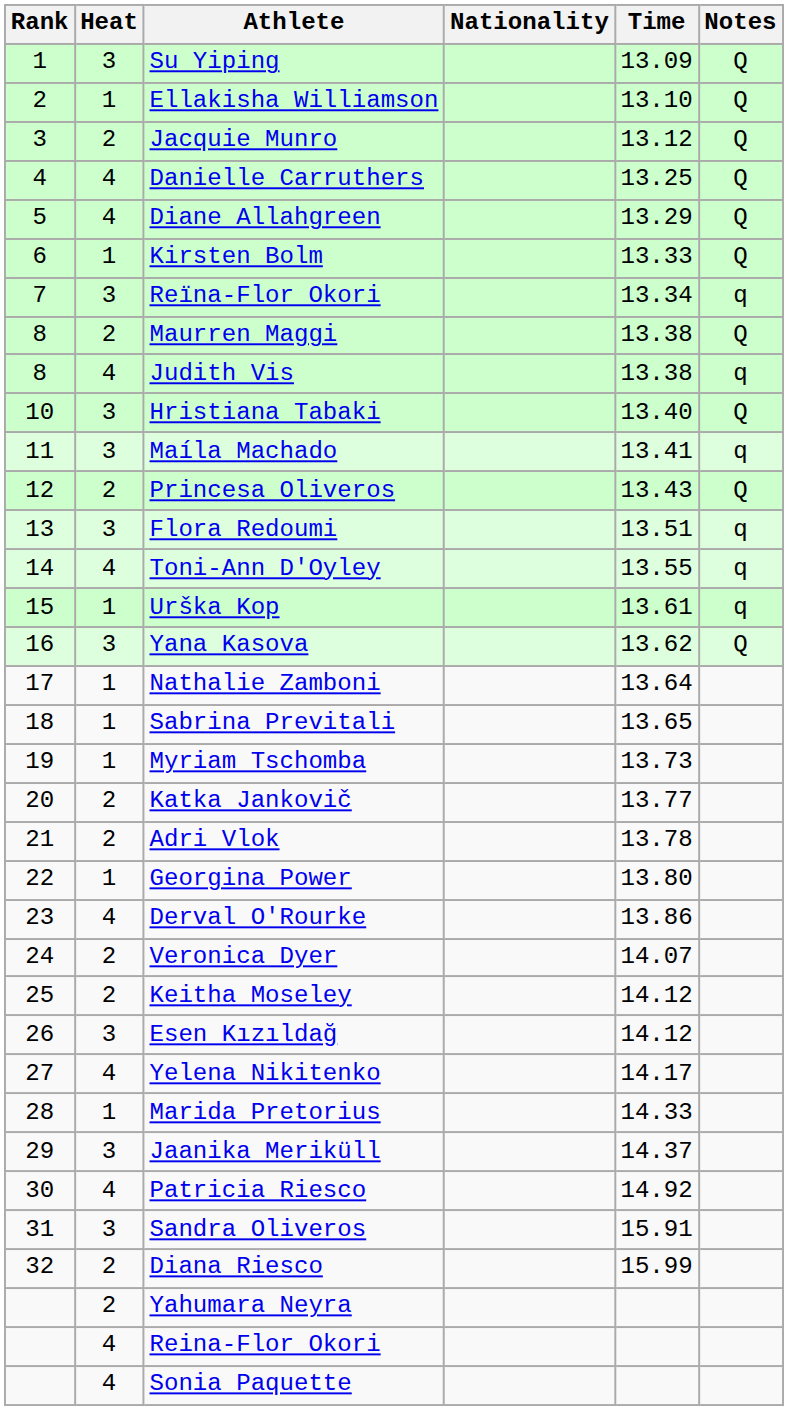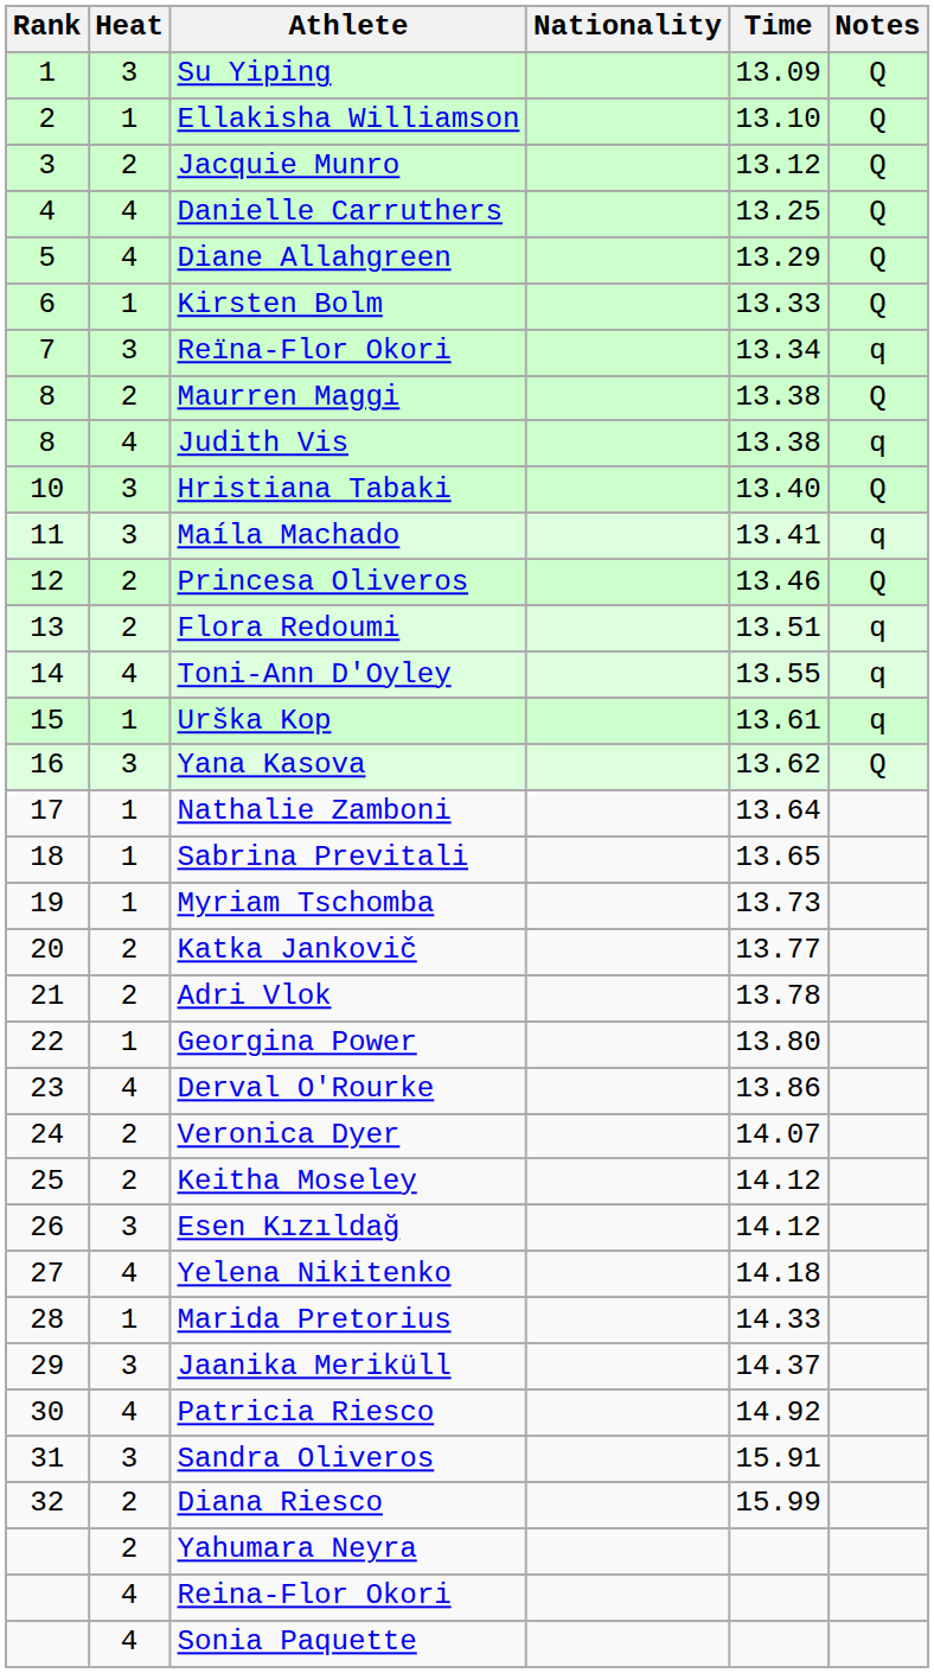 <table class="wikitable sortable" style="text-align:center;font-size:95%">
 <tr>
 <th>Rank</th>
 <th>Heat</th>
 <th>Athlete</th>
 <th>Nationality</th>
 <th>Time</th>
 <th>Notes</th>
 </tr>
 <tr bgcolor=ccffcc>
 <td>1</td>
 <td>3</td>
 <td align="left"><a href='#'>Su Yiping</a></td>
 <td align=left></td>
 <td>13.09</td>
 <td>Q</td>
 </tr>
 <tr bgcolor=ccffcc>
 <td>2</td>
 <td>1</td>
 <td align="left"><a href='#'>Ellakisha Williamson</a></td>
 <td align=left></td>
 <td>13.10</td>
 <td>Q</td>
 </tr>
 <tr bgcolor=ccffcc>
 <td>3</td>
 <td>2</td>
 <td align="left"><a href='#'>Jacquie Munro</a></td>
 <td align=left></td>
 <td>13.12</td>
 <td>Q</td>
 </tr>
 <tr bgcolor=ccffcc>
 <td>4</td>
 <td>4</td>
 <td align="left"><a href='#'>Danielle Carruthers</a></td>
 <td align=left></td>
 <td>13.25</td>
 <td>Q</td>
 </tr>
 <tr bgcolor=ccffcc>
 <td>5</td>
 <td>4</td>
 <td align="left"><a href='#'>Diane Allahgreen</a></td>
 <td align=left></td>
 <td>13.29</td>
 <td>Q</td>
 </tr>
 <tr bgcolor=ccffcc>
 <td>6</td>
 <td>1</td>
 <td align="left"><a href='#'>Kirsten Bolm</a></td>
 <td align=left></td>
 <td>13.33</td>
 <td>Q</td>
 </tr>
 <tr bgcolor=ccffcc>
 <td>7</td>
 <td>3</td>
 <td align="left"><a href='#'>Reïna-Flor Okori</a></td>
 <td align=left></td>
 <td>13.34</td>
 <td>q</td>
 </tr>
 <tr bgcolor=ccffcc>
 <td>8</td>
 <td>2</td>
 <td align="left"><a href='#'>Maurren Maggi</a></td>
 <td align=left></td>
 <td>13.38</td>
 <td>Q</td>
 </tr>
 <tr bgcolor=ccffcc>
 <td>8</td>
 <td>4</td>
 <td align="left"><a href='#'>Judith Vis</a></td>
 <td align=left></td>
 <td>13.38</td>
 <td>q</td>
 </tr>
 <tr bgcolor=ccffcc>
 <td>10</td>
 <td>3</td>
 <td align="left"><a href='#'>Hristiana Tabaki</a></td>
 <td align=left></td>
 <td>13.40</td>
 <td>Q</td>
 </tr>
 <tr bgcolor=ddffdd>
 <td>11</td>
 <td>3</td>
 <td align="left"><a href='#'>Maíla Machado</a></td>
 <td align=left></td>
 <td>13.41</td>
 <td>q</td>
 </tr>
 <tr bgcolor=ccffcc>
 <td>12</td>
 <td>2</td>
 <td align="left"><a href='#'>Princesa Oliveros</a></td>
 <td align=left></td>
-<td>13.43</td>
+<td>13.46</td>
 <td>Q</td>
 </tr>
 <tr bgcolor=ddffdd>
 <td>13</td>
-<td>3</td>
+<td>2</td>
 <td align="left"><a href='#'>Flora Redoumi</a></td>
 <td align=left></td>
 <td>13.51</td>
 <td>q</td>
 </tr>
 <tr bgcolor=ddffdd>
 <td>14</td>
 <td>4</td>
 <td align="left"><a href='#'>Toni-Ann D'Oyley</a></td>
 <td align=left></td>
 <td>13.55</td>
 <td>q</td>
 </tr>
 <tr bgcolor=ccffcc>
 <td>15</td>
 <td>1</td>
 <td align="left"><a href='#'>Urška Kop</a></td>
 <td align=left></td>
 <td>13.61</td>
 <td>q</td>
 </tr>
 <tr bgcolor=ddffdd>
 <td>16</td>
 <td>3</td>
 <td align="left"><a href='#'>Yana Kasova</a></td>
 <td align=left></td>
 <td>13.62</td>
 <td>Q</td>
 </tr>
 <tr>
 <td>17</td>
 <td>1</td>
 <td align="left"><a href='#'>Nathalie Zamboni</a></td>
 <td align=left></td>
 <td>13.64</td>
 <td></td>
 </tr>
 <tr>
 <td>18</td>
 <td>1</td>
 <td align="left"><a href='#'>Sabrina Previtali</a></td>
 <td align=left></td>
 <td>13.65</td>
 <td></td>
 </tr>
 <tr>
 <td>19</td>
 <td>1</td>
 <td align="left"><a href='#'>Myriam Tschomba</a></td>
 <td align=left></td>
 <td>13.73</td>
 <td></td>
 </tr>
 <tr>
 <td>20</td>
 <td>2</td>
 <td align="left"><a href='#'>Katka Jankovič</a></td>
 <td align=left></td>
 <td>13.77</td>
 <td></td>
 </tr>
 <tr>
 <td>21</td>
 <td>2</td>
 <td align="left"><a href='#'>Adri Vlok</a></td>
 <td align=left></td>
 <td>13.78</td>
 <td></td>
 </tr>
 <tr>
 <td>22</td>
 <td>1</td>
 <td align="left"><a href='#'>Georgina Power</a></td>
 <td align=left></td>
 <td>13.80</td>
 <td></td>
 </tr>
 <tr>
 <td>23</td>
 <td>4</td>
 <td align="left"><a href='#'>Derval O'Rourke</a></td>
 <td align=left></td>
 <td>13.86</td>
 <td></td>
 </tr>
 <tr>
 <td>24</td>
 <td>2</td>
 <td align="left"><a href='#'>Veronica Dyer</a></td>
 <td align=left></td>
 <td>14.07</td>
 <td></td>
 </tr>
 <tr>
 <td>25</td>
 <td>2</td>
 <td align="left"><a href='#'>Keitha Moseley</a></td>
 <td align=left></td>
 <td>14.12</td>
 <td></td>
 </tr>
 <tr>
 <td>26</td>
 <td>3</td>
 <td align="left"><a href='#'>Esen Kızıldağ</a></td>
 <td align=left></td>
 <td>14.12</td>
 <td></td>
 </tr>
 <tr>
 <td>27</td>
 <td>4</td>
 <td align="left"><a href='#'>Yelena Nikitenko</a></td>
 <td align=left></td>
-<td>14.17</td>
+<td>14.18</td>
 <td></td>
 </tr>
 <tr>
 <td>28</td>
 <td>1</td>
 <td align="left"><a href='#'>Marida Pretorius</a></td>
 <td align=left></td>
 <td>14.33</td>
 <td></td>
 </tr>
 <tr>
 <td>29</td>
 <td>3</td>
 <td align="left"><a href='#'>Jaanika Meriküll</a></td>
 <td align=left></td>
 <td>14.37</td>
 <td></td>
 </tr>
 <tr>
 <td>30</td>
 <td>4</td>
 <td align="left"><a href='#'>Patricia Riesco</a></td>
 <td align=left></td>
 <td>14.92</td>
 <td></td>
 </tr>
 <tr>
 <td>31</td>
 <td>3</td>
 <td align="left"><a href='#'>Sandra Oliveros</a></td>
 <td align=left></td>
 <td>15.91</td>
 <td></td>
 </tr>
 <tr>
 <td>32</td>
 <td>2</td>
 <td align="left"><a href='#'>Diana Riesco</a></td>
 <td align=left></td>
 <td>15.99</td>
 <td></td>
 </tr>
 <tr>
 <td></td>
 <td>2</td>
 <td align="left"><a href='#'>Yahumara Neyra</a></td>
 <td align=left></td>
 <td></td>
 <td></td>
 </tr>
 <tr>
 <td></td>
 <td>4</td>
 <td align="left"><a href='#'>Reina-Flor Okori</a></td>
 <td align=left></td>
 <td></td>
 <td></td>
 </tr>
 <tr>
 <td></td>
 <td>4</td>
 <td align="left"><a href='#'>Sonia Paquette</a></td>
 <td align=left></td>
 <td></td>
 <td></td>
 </tr>
 </table>
